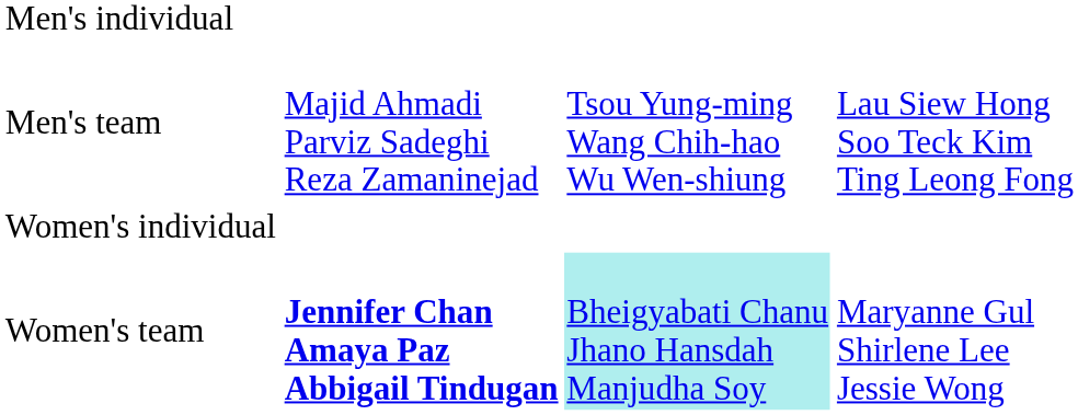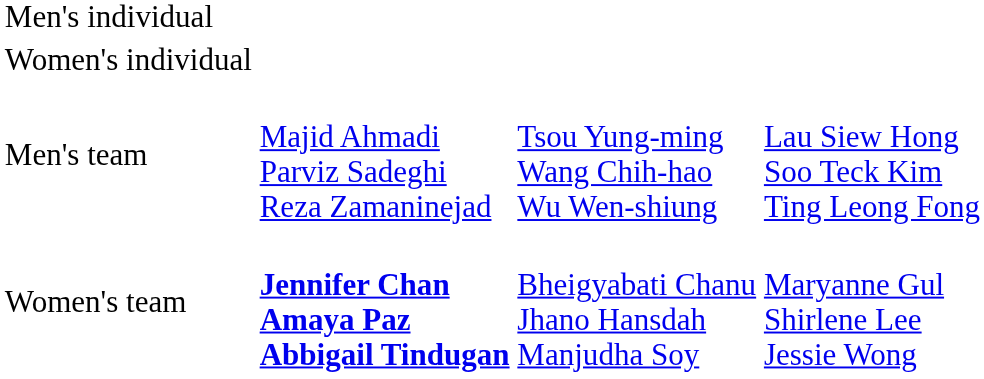 <table>
 <tr>
 <td>Men's individual</td>
+<td></td>
+<td></td>
+<td></td>
+</tr>
+<tr>
+<td>Women's individual</td>
 <td></td>
 <td></td>
 <td></td>
 </tr>
 <tr>
 <td>Men's team</td>
 <td><br><a href='#'>Majid Ahmadi</a><br><a href='#'>Parviz Sadeghi</a><br><a href='#'>Reza Zamaninejad</a></td>
 <td><br><a href='#'>Tsou Yung-ming</a><br><a href='#'>Wang Chih-hao</a><br><a href='#'>Wu Wen-shiung</a></td>
 <td><br><a href='#'>Lau Siew Hong</a><br><a href='#'>Soo Teck Kim</a><br><a href='#'>Ting Leong Fong</a></td>
 </tr>
 <tr>
-<td>Women's individual</td>
-<td></td>
-<td></td>
-<td></td>
-</tr>
-<tr>
 <td>Women's team</td>
 <td><strong><br><a href='#'>Jennifer Chan</a><br><a href='#'>Amaya Paz</a><br><a href='#'>Abbigail Tindugan</a></strong></td>
-<td style="background: paleturquoise;"><br><a href='#'>Bheigyabati Chanu</a><br><a href='#'>Jhano Hansdah</a><br><a href='#'>Manjudha Soy</a></td>
+<td><br><a href='#'>Bheigyabati Chanu</a><br><a href='#'>Jhano Hansdah</a><br><a href='#'>Manjudha Soy</a></td>
 <td><br><a href='#'>Maryanne Gul</a><br><a href='#'>Shirlene Lee</a><br><a href='#'>Jessie Wong</a></td>
 </tr>
 </table>
